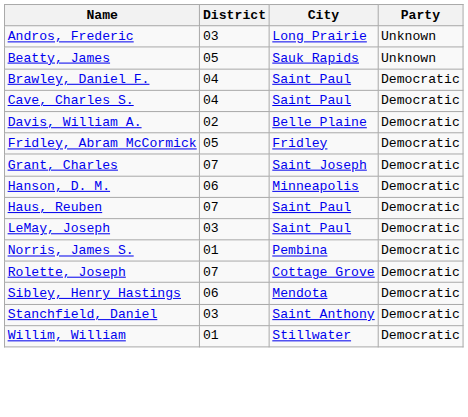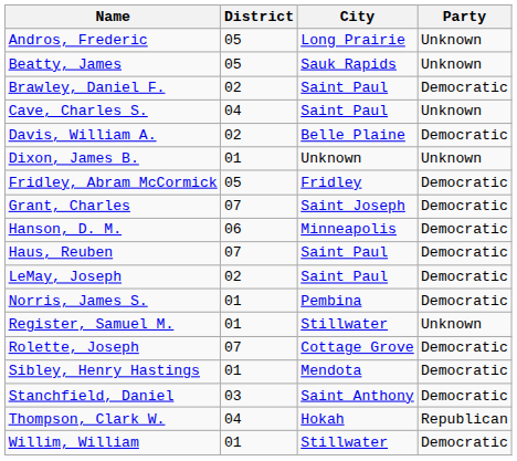 <table class="wikitable sortable">
 <tr>
 <th>Name</th>
 <th>District</th>
 <th>City</th>
 <th>Party</th>
 </tr>
 <tr>
 <td><a href='#'>Andros, Frederic</a></td>
-<td>03</td>
+<td>05</td>
 <td><a href='#'>Long Prairie</a></td>
 <td>Unknown</td>
 </tr>
 <tr>
 <td><a href='#'>Beatty, James</a></td>
 <td>05</td>
 <td><a href='#'>Sauk Rapids</a></td>
 <td>Unknown</td>
 </tr>
 <tr>
 <td><a href='#'>Brawley, Daniel F.</a></td>
-<td>04</td>
+<td>02</td>
 <td><a href='#'>Saint Paul</a></td>
 <td>Democratic</td>
 </tr>
 <tr>
 <td><a href='#'>Cave, Charles S.</a></td>
 <td>04</td>
 <td><a href='#'>Saint Paul</a></td>
-<td>Democratic</td>
+<td>Unknown</td>
 </tr>
 <tr>
 <td><a href='#'>Davis, William A.</a></td>
 <td>02</td>
 <td><a href='#'>Belle Plaine</a></td>
 <td>Democratic</td>
+</tr>
+<tr>
+<td><a href='#'>Dixon, James B.</a></td>
+<td>01</td>
+<td>Unknown</td>
+<td>Unknown</td>
 </tr>
 <tr>
 <td><a href='#'>Fridley, Abram McCormick</a></td>
 <td>05</td>
 <td><a href='#'>Fridley</a></td>
 <td>Democratic</td>
 </tr>
 <tr>
 <td><a href='#'>Grant, Charles</a></td>
 <td>07</td>
 <td><a href='#'>Saint Joseph</a></td>
 <td>Democratic</td>
 </tr>
 <tr>
 <td><a href='#'>Hanson, D. M.</a></td>
 <td>06</td>
 <td><a href='#'>Minneapolis</a></td>
 <td>Democratic</td>
 </tr>
 <tr>
 <td><a href='#'>Haus, Reuben</a></td>
 <td>07</td>
 <td><a href='#'>Saint Paul</a></td>
 <td>Democratic</td>
 </tr>
 <tr>
 <td><a href='#'>LeMay, Joseph</a></td>
-<td>03</td>
+<td>02</td>
 <td><a href='#'>Saint Paul</a></td>
 <td>Democratic</td>
 </tr>
 <tr>
 <td><a href='#'>Norris, James S.</a></td>
 <td>01</td>
 <td><a href='#'>Pembina</a></td>
 <td>Democratic</td>
 </tr>
 <tr>
+<td><a href='#'>Register, Samuel M.</a></td>
+<td>01</td>
+<td><a href='#'>Stillwater</a></td>
+<td>Unknown</td>
+</tr>
+<tr>
 <td><a href='#'>Rolette, Joseph</a></td>
 <td>07</td>
 <td><a href='#'>Cottage Grove</a></td>
 <td>Democratic</td>
 </tr>
 <tr>
 <td><a href='#'>Sibley, Henry Hastings</a></td>
-<td>06</td>
+<td>01</td>
 <td><a href='#'>Mendota</a></td>
 <td>Democratic</td>
 </tr>
 <tr>
 <td><a href='#'>Stanchfield, Daniel</a></td>
 <td>03</td>
 <td><a href='#'>Saint Anthony</a></td>
 <td>Democratic</td>
 </tr>
 <tr>
+<td><a href='#'>Thompson, Clark W.</a></td>
+<td>04</td>
+<td><a href='#'>Hokah</a></td>
+<td>Republican</td>
+</tr>
+<tr>
 <td><a href='#'>Willim, William</a></td>
 <td>01</td>
 <td><a href='#'>Stillwater</a></td>
 <td>Democratic</td>
 </tr>
 </table>
